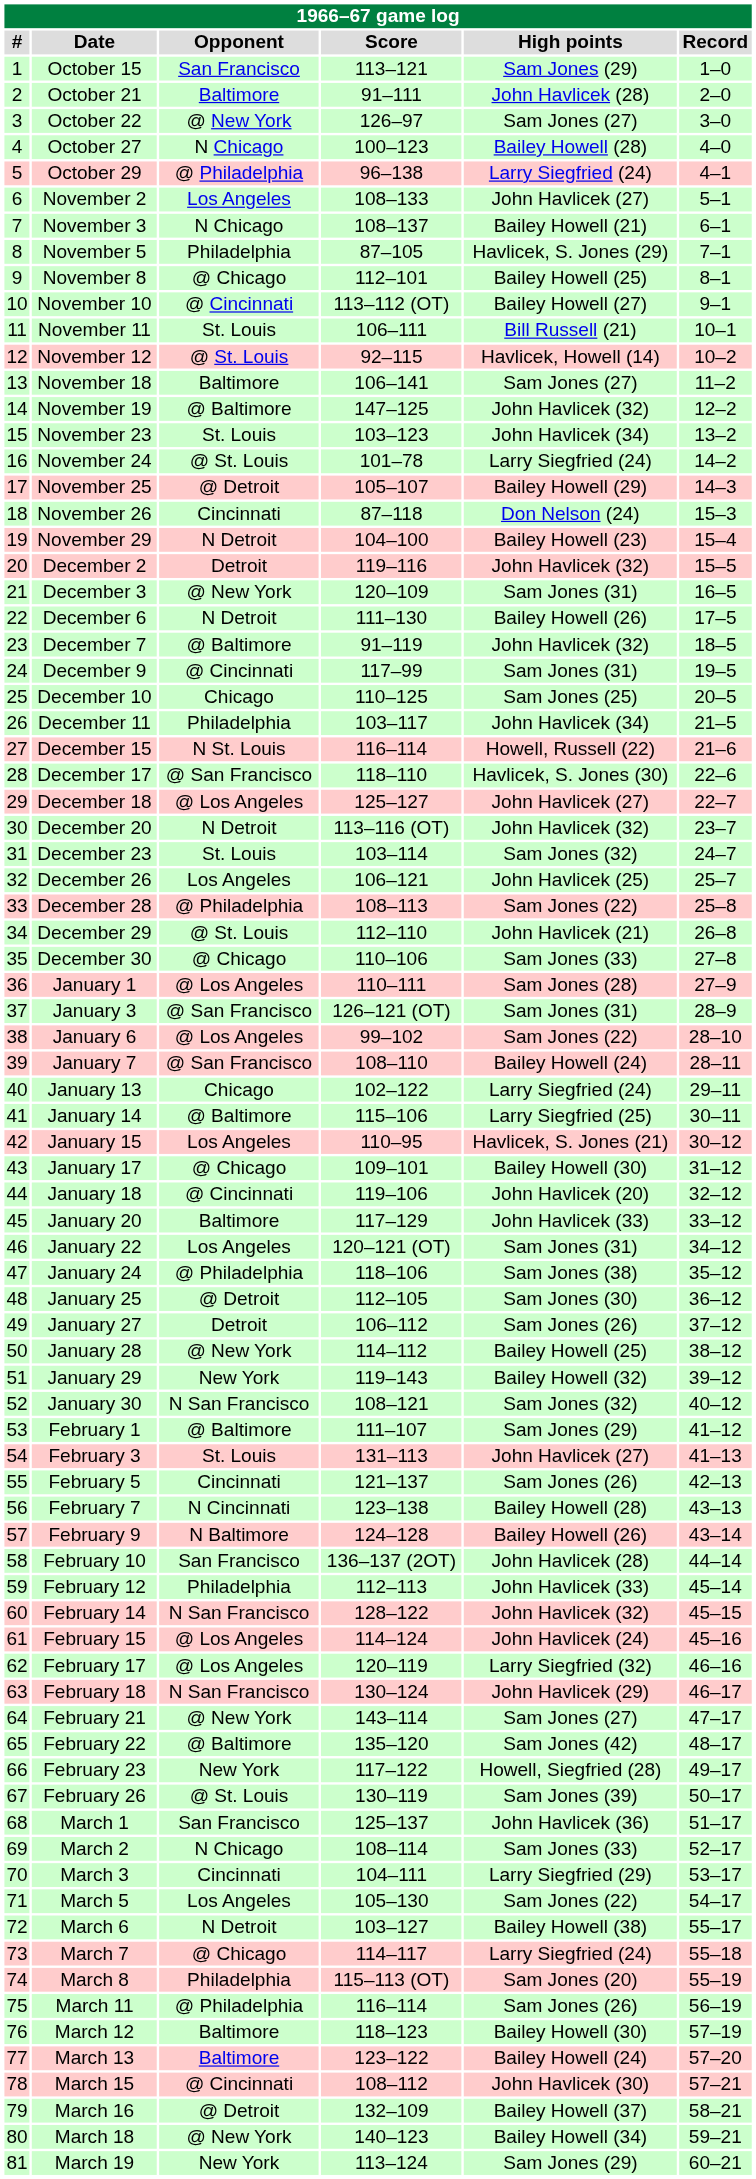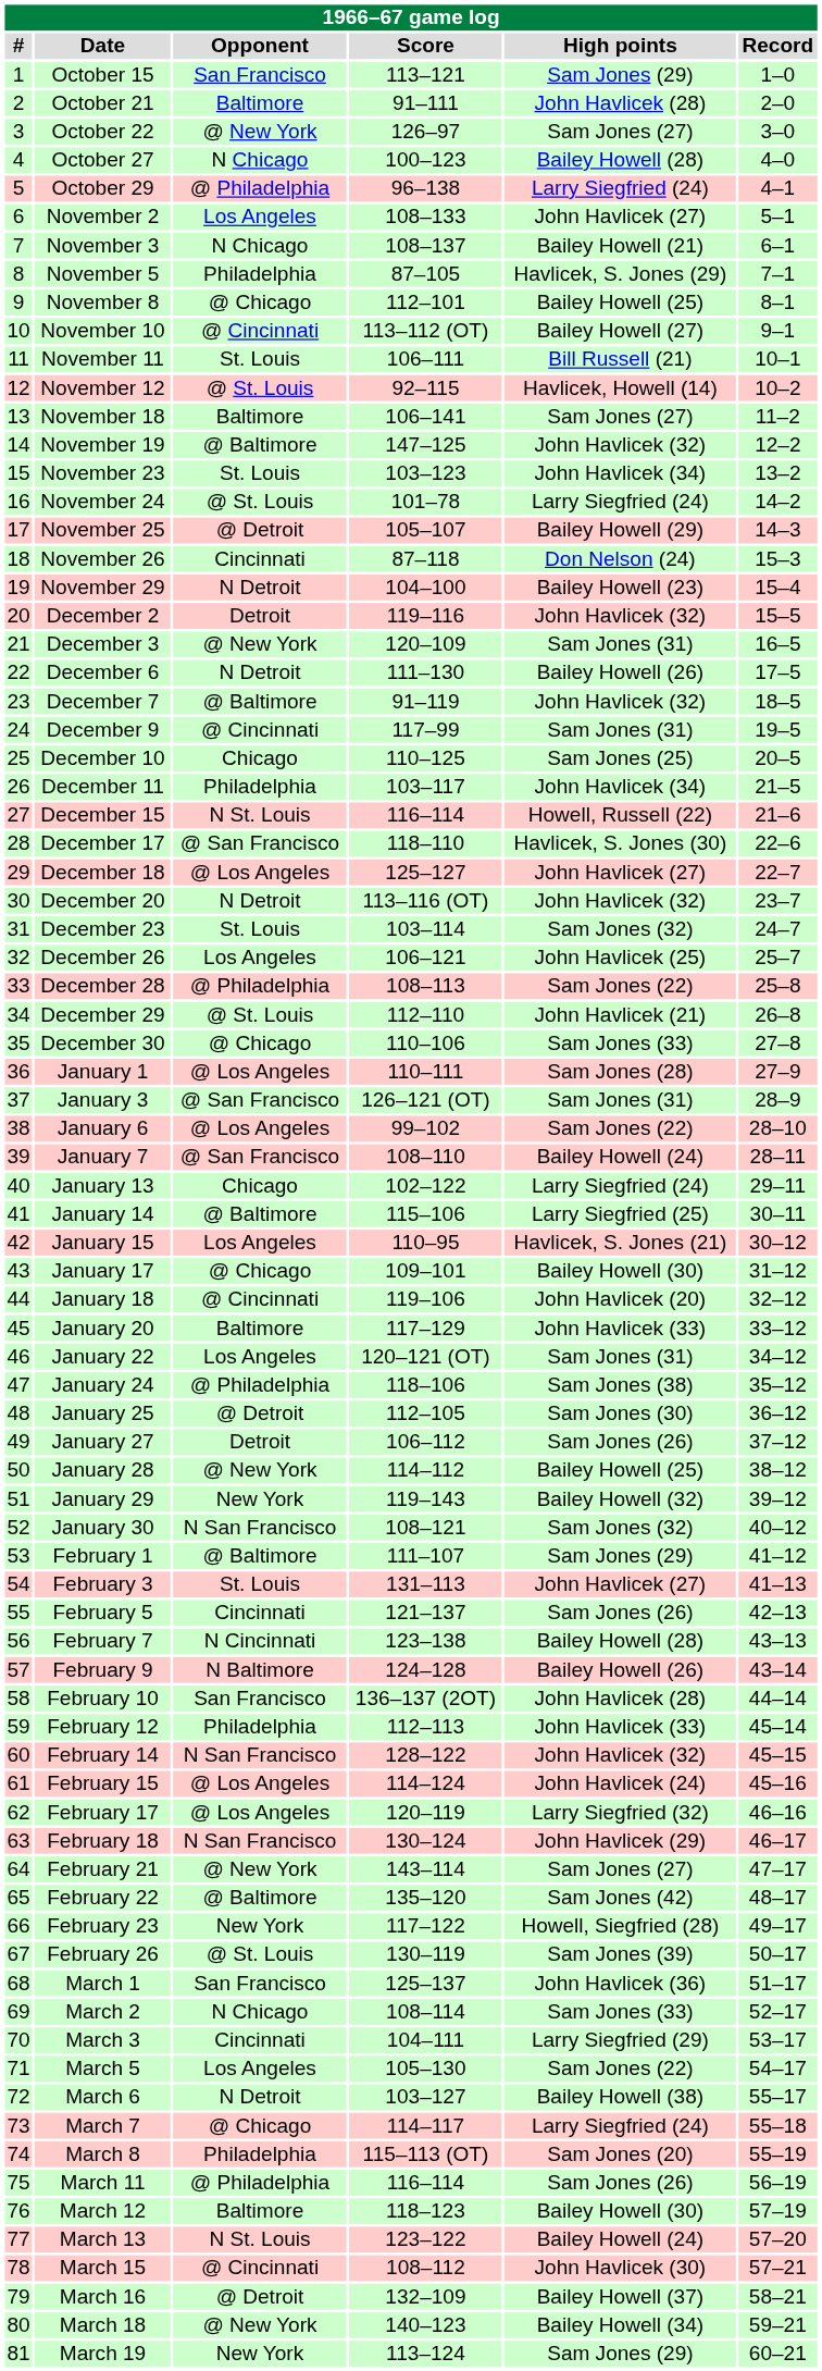 <table class="toccolours collapsible" width=50% style="clear:both; margin:1.5em auto; text-align:center">
 <tr>
 <th colspan=11 style="background:#008040; color:white;">1966–67 game log</th>
 </tr>
 <tr align="center" bgcolor="#dddddd">
 <td><strong>#</strong></td>
 <td><strong>Date</strong></td>
 <td><strong>Opponent</strong></td>
 <td><strong>Score</strong></td>
 <td><strong>High points</strong></td>
 <td><strong>Record</strong></td>
 </tr>
 <tr align="center" bgcolor="ccffcc">
 <td>1</td>
 <td>October 15</td>
 <td><a href='#'>San Francisco</a></td>
 <td>113–121</td>
 <td><a href='#'>Sam Jones</a> (29)</td>
 <td>1–0</td>
 </tr>
 <tr align="center" bgcolor="ccffcc">
 <td>2</td>
 <td>October 21</td>
 <td><a href='#'>Baltimore</a></td>
 <td>91–111</td>
 <td><a href='#'>John Havlicek</a> (28)</td>
 <td>2–0</td>
 </tr>
 <tr align="center" bgcolor="ccffcc">
 <td>3</td>
 <td>October 22</td>
 <td>@ <a href='#'>New York</a></td>
 <td>126–97</td>
 <td>Sam Jones (27)</td>
 <td>3–0</td>
 </tr>
 <tr align="center" bgcolor="ccffcc">
 <td>4</td>
 <td>October 27</td>
 <td>N <a href='#'>Chicago</a></td>
 <td>100–123</td>
 <td><a href='#'>Bailey Howell</a> (28)</td>
 <td>4–0</td>
 </tr>
 <tr align="center" bgcolor="ffcccc">
 <td>5</td>
 <td>October 29</td>
 <td>@ <a href='#'>Philadelphia</a></td>
 <td>96–138</td>
 <td><a href='#'>Larry Siegfried</a> (24)</td>
 <td>4–1</td>
 </tr>
 <tr align="center" bgcolor="ccffcc">
 <td>6</td>
 <td>November 2</td>
 <td><a href='#'>Los Angeles</a></td>
 <td>108–133</td>
 <td>John Havlicek (27)</td>
 <td>5–1</td>
 </tr>
 <tr align="center" bgcolor="ccffcc">
 <td>7</td>
 <td>November 3</td>
 <td>N Chicago</td>
 <td>108–137</td>
 <td>Bailey Howell (21)</td>
 <td>6–1</td>
 </tr>
 <tr align="center" bgcolor="ccffcc">
 <td>8</td>
 <td>November 5</td>
 <td>Philadelphia</td>
 <td>87–105</td>
 <td>Havlicek, S. Jones (29)</td>
 <td>7–1</td>
 </tr>
 <tr align="center" bgcolor="ccffcc">
 <td>9</td>
 <td>November 8</td>
 <td>@ Chicago</td>
 <td>112–101</td>
 <td>Bailey Howell (25)</td>
 <td>8–1</td>
 </tr>
 <tr align="center" bgcolor="ccffcc">
 <td>10</td>
 <td>November 10</td>
 <td>@ <a href='#'>Cincinnati</a></td>
 <td>113–112 (OT)</td>
 <td>Bailey Howell (27)</td>
 <td>9–1</td>
 </tr>
 <tr align="center" bgcolor="ccffcc">
 <td>11</td>
 <td>November 11</td>
 <td>St. Louis</td>
 <td>106–111</td>
 <td><a href='#'>Bill Russell</a> (21)</td>
 <td>10–1</td>
 </tr>
 <tr align="center" bgcolor="ffcccc">
 <td>12</td>
 <td>November 12</td>
 <td>@ <a href='#'>St. Louis</a></td>
 <td>92–115</td>
 <td>Havlicek, Howell (14)</td>
 <td>10–2</td>
 </tr>
 <tr align="center" bgcolor="ccffcc">
 <td>13</td>
 <td>November 18</td>
 <td>Baltimore</td>
 <td>106–141</td>
 <td>Sam Jones (27)</td>
 <td>11–2</td>
 </tr>
 <tr align="center" bgcolor="ccffcc">
 <td>14</td>
 <td>November 19</td>
 <td>@ Baltimore</td>
 <td>147–125</td>
 <td>John Havlicek (32)</td>
 <td>12–2</td>
 </tr>
 <tr align="center" bgcolor="ccffcc">
 <td>15</td>
 <td>November 23</td>
 <td>St. Louis</td>
 <td>103–123</td>
 <td>John Havlicek (34)</td>
 <td>13–2</td>
 </tr>
 <tr align="center" bgcolor="ccffcc">
 <td>16</td>
 <td>November 24</td>
 <td>@ St. Louis</td>
 <td>101–78</td>
 <td>Larry Siegfried (24)</td>
 <td>14–2</td>
 </tr>
 <tr align="center" bgcolor="ffcccc">
 <td>17</td>
 <td>November 25</td>
 <td>@ Detroit</td>
 <td>105–107</td>
 <td>Bailey Howell (29)</td>
 <td>14–3</td>
 </tr>
 <tr align="center" bgcolor="ccffcc">
 <td>18</td>
 <td>November 26</td>
 <td>Cincinnati</td>
 <td>87–118</td>
 <td><a href='#'>Don Nelson</a> (24)</td>
 <td>15–3</td>
 </tr>
 <tr align="center" bgcolor="ffcccc">
 <td>19</td>
 <td>November 29</td>
 <td>N Detroit</td>
 <td>104–100</td>
 <td>Bailey Howell (23)</td>
 <td>15–4</td>
 </tr>
 <tr align="center" bgcolor="ffcccc">
 <td>20</td>
 <td>December 2</td>
 <td>Detroit</td>
 <td>119–116</td>
 <td>John Havlicek (32)</td>
 <td>15–5</td>
 </tr>
 <tr align="center" bgcolor="ccffcc">
 <td>21</td>
 <td>December 3</td>
 <td>@ New York</td>
 <td>120–109</td>
 <td>Sam Jones (31)</td>
 <td>16–5</td>
 </tr>
 <tr align="center" bgcolor="ccffcc">
 <td>22</td>
 <td>December 6</td>
 <td>N Detroit</td>
 <td>111–130</td>
 <td>Bailey Howell (26)</td>
 <td>17–5</td>
 </tr>
 <tr align="center" bgcolor="ccffcc">
 <td>23</td>
 <td>December 7</td>
 <td>@ Baltimore</td>
 <td>91–119</td>
 <td>John Havlicek (32)</td>
 <td>18–5</td>
 </tr>
 <tr align="center" bgcolor="ccffcc">
 <td>24</td>
 <td>December 9</td>
 <td>@ Cincinnati</td>
 <td>117–99</td>
 <td>Sam Jones (31)</td>
 <td>19–5</td>
 </tr>
 <tr align="center" bgcolor="ccffcc">
 <td>25</td>
 <td>December 10</td>
 <td>Chicago</td>
 <td>110–125</td>
 <td>Sam Jones (25)</td>
 <td>20–5</td>
 </tr>
 <tr align="center" bgcolor="ccffcc">
 <td>26</td>
 <td>December 11</td>
 <td>Philadelphia</td>
 <td>103–117</td>
 <td>John Havlicek (34)</td>
 <td>21–5</td>
 </tr>
 <tr align="center" bgcolor="ffcccc">
 <td>27</td>
 <td>December 15</td>
 <td>N St. Louis</td>
 <td>116–114</td>
 <td>Howell, Russell (22)</td>
 <td>21–6</td>
 </tr>
 <tr align="center" bgcolor="ccffcc">
 <td>28</td>
 <td>December 17</td>
 <td>@ San Francisco</td>
 <td>118–110</td>
 <td>Havlicek, S. Jones (30)</td>
 <td>22–6</td>
 </tr>
 <tr align="center" bgcolor="ffcccc">
 <td>29</td>
 <td>December 18</td>
 <td>@ Los Angeles</td>
 <td>125–127</td>
 <td>John Havlicek (27)</td>
 <td>22–7</td>
 </tr>
 <tr align="center" bgcolor="ccffcc">
 <td>30</td>
 <td>December 20</td>
 <td>N Detroit</td>
 <td>113–116 (OT)</td>
 <td>John Havlicek (32)</td>
 <td>23–7</td>
 </tr>
 <tr align="center" bgcolor="ccffcc">
 <td>31</td>
 <td>December 23</td>
 <td>St. Louis</td>
 <td>103–114</td>
 <td>Sam Jones (32)</td>
 <td>24–7</td>
 </tr>
 <tr align="center" bgcolor="ccffcc">
 <td>32</td>
 <td>December 26</td>
 <td>Los Angeles</td>
 <td>106–121</td>
 <td>John Havlicek (25)</td>
 <td>25–7</td>
 </tr>
 <tr align="center" bgcolor="ffcccc">
 <td>33</td>
 <td>December 28</td>
 <td>@ Philadelphia</td>
 <td>108–113</td>
 <td>Sam Jones (22)</td>
 <td>25–8</td>
 </tr>
 <tr align="center" bgcolor="ccffcc">
 <td>34</td>
 <td>December 29</td>
 <td>@ St. Louis</td>
 <td>112–110</td>
 <td>John Havlicek (21)</td>
 <td>26–8</td>
 </tr>
 <tr align="center" bgcolor="ccffcc">
 <td>35</td>
 <td>December 30</td>
 <td>@ Chicago</td>
 <td>110–106</td>
 <td>Sam Jones (33)</td>
 <td>27–8</td>
 </tr>
 <tr align="center" bgcolor="ffcccc">
 <td>36</td>
 <td>January 1</td>
 <td>@ Los Angeles</td>
 <td>110–111</td>
 <td>Sam Jones (28)</td>
 <td>27–9</td>
 </tr>
 <tr align="center" bgcolor="ccffcc">
 <td>37</td>
 <td>January 3</td>
 <td>@ San Francisco</td>
 <td>126–121 (OT)</td>
 <td>Sam Jones (31)</td>
 <td>28–9</td>
 </tr>
 <tr align="center" bgcolor="ffcccc">
 <td>38</td>
 <td>January 6</td>
 <td>@ Los Angeles</td>
 <td>99–102</td>
 <td>Sam Jones (22)</td>
 <td>28–10</td>
 </tr>
 <tr align="center" bgcolor="ffcccc">
 <td>39</td>
 <td>January 7</td>
 <td>@ San Francisco</td>
 <td>108–110</td>
 <td>Bailey Howell (24)</td>
 <td>28–11</td>
 </tr>
 <tr align="center" bgcolor="ccffcc">
 <td>40</td>
 <td>January 13</td>
 <td>Chicago</td>
 <td>102–122</td>
 <td>Larry Siegfried (24)</td>
 <td>29–11</td>
 </tr>
 <tr align="center" bgcolor="ccffcc">
 <td>41</td>
 <td>January 14</td>
 <td>@ Baltimore</td>
 <td>115–106</td>
 <td>Larry Siegfried (25)</td>
 <td>30–11</td>
 </tr>
 <tr align="center" bgcolor="ffcccc">
 <td>42</td>
 <td>January 15</td>
 <td>Los Angeles</td>
 <td>110–95</td>
 <td>Havlicek, S. Jones (21)</td>
 <td>30–12</td>
 </tr>
 <tr align="center" bgcolor="ccffcc">
 <td>43</td>
 <td>January 17</td>
 <td>@ Chicago</td>
 <td>109–101</td>
 <td>Bailey Howell (30)</td>
 <td>31–12</td>
 </tr>
 <tr align="center" bgcolor="ccffcc">
 <td>44</td>
 <td>January 18</td>
 <td>@ Cincinnati</td>
 <td>119–106</td>
 <td>John Havlicek (20)</td>
 <td>32–12</td>
 </tr>
 <tr align="center" bgcolor="ccffcc">
 <td>45</td>
 <td>January 20</td>
 <td>Baltimore</td>
 <td>117–129</td>
 <td>John Havlicek (33)</td>
 <td>33–12</td>
 </tr>
 <tr align="center" bgcolor="ccffcc">
 <td>46</td>
 <td>January 22</td>
 <td>Los Angeles</td>
 <td>120–121 (OT)</td>
 <td>Sam Jones (31)</td>
 <td>34–12</td>
 </tr>
 <tr align="center" bgcolor="ccffcc">
 <td>47</td>
 <td>January 24</td>
 <td>@ Philadelphia</td>
 <td>118–106</td>
 <td>Sam Jones (38)</td>
 <td>35–12</td>
 </tr>
 <tr align="center" bgcolor="ccffcc">
 <td>48</td>
 <td>January 25</td>
 <td>@ Detroit</td>
 <td>112–105</td>
 <td>Sam Jones (30)</td>
 <td>36–12</td>
 </tr>
 <tr align="center" bgcolor="ccffcc">
 <td>49</td>
 <td>January 27</td>
 <td>Detroit</td>
 <td>106–112</td>
 <td>Sam Jones (26)</td>
 <td>37–12</td>
 </tr>
 <tr align="center" bgcolor="ccffcc">
 <td>50</td>
 <td>January 28</td>
 <td>@ New York</td>
 <td>114–112</td>
 <td>Bailey Howell (25)</td>
 <td>38–12</td>
 </tr>
 <tr align="center" bgcolor="ccffcc">
 <td>51</td>
 <td>January 29</td>
 <td>New York</td>
 <td>119–143</td>
 <td>Bailey Howell (32)</td>
 <td>39–12</td>
 </tr>
 <tr align="center" bgcolor="ccffcc">
 <td>52</td>
 <td>January 30</td>
 <td>N San Francisco</td>
 <td>108–121</td>
 <td>Sam Jones (32)</td>
 <td>40–12</td>
 </tr>
 <tr align="center" bgcolor="ccffcc">
 <td>53</td>
 <td>February 1</td>
 <td>@ Baltimore</td>
 <td>111–107</td>
 <td>Sam Jones (29)</td>
 <td>41–12</td>
 </tr>
 <tr align="center" bgcolor="ffcccc">
 <td>54</td>
 <td>February 3</td>
 <td>St. Louis</td>
 <td>131–113</td>
 <td>John Havlicek (27)</td>
 <td>41–13</td>
 </tr>
 <tr align="center" bgcolor="ccffcc">
 <td>55</td>
 <td>February 5</td>
 <td>Cincinnati</td>
 <td>121–137</td>
 <td>Sam Jones (26)</td>
 <td>42–13</td>
 </tr>
 <tr align="center" bgcolor="ccffcc">
 <td>56</td>
 <td>February 7</td>
 <td>N Cincinnati</td>
 <td>123–138</td>
 <td>Bailey Howell (28)</td>
 <td>43–13</td>
 </tr>
 <tr align="center" bgcolor="ffcccc">
 <td>57</td>
 <td>February 9</td>
 <td>N Baltimore</td>
 <td>124–128</td>
 <td>Bailey Howell (26)</td>
 <td>43–14</td>
 </tr>
 <tr align="center" bgcolor="ccffcc">
 <td>58</td>
 <td>February 10</td>
 <td>San Francisco</td>
 <td>136–137 (2OT)</td>
 <td>John Havlicek (28)</td>
 <td>44–14</td>
 </tr>
 <tr align="center" bgcolor="ccffcc">
 <td>59</td>
 <td>February 12</td>
 <td>Philadelphia</td>
 <td>112–113</td>
 <td>John Havlicek (33)</td>
 <td>45–14</td>
 </tr>
 <tr align="center" bgcolor="ffcccc">
 <td>60</td>
 <td>February 14</td>
 <td>N San Francisco</td>
 <td>128–122</td>
 <td>John Havlicek (32)</td>
 <td>45–15</td>
 </tr>
 <tr align="center" bgcolor="ffcccc">
 <td>61</td>
 <td>February 15</td>
 <td>@ Los Angeles</td>
 <td>114–124</td>
 <td>John Havlicek (24)</td>
 <td>45–16</td>
 </tr>
 <tr align="center" bgcolor="ccffcc">
 <td>62</td>
 <td>February 17</td>
 <td>@ Los Angeles</td>
 <td>120–119</td>
 <td>Larry Siegfried (32)</td>
 <td>46–16</td>
 </tr>
 <tr align="center" bgcolor="ffcccc">
 <td>63</td>
 <td>February 18</td>
 <td>N San Francisco</td>
 <td>130–124</td>
 <td>John Havlicek (29)</td>
 <td>46–17</td>
 </tr>
 <tr align="center" bgcolor="ccffcc">
 <td>64</td>
 <td>February 21</td>
 <td>@ New York</td>
 <td>143–114</td>
 <td>Sam Jones (27)</td>
 <td>47–17</td>
 </tr>
 <tr align="center" bgcolor="ccffcc">
 <td>65</td>
 <td>February 22</td>
 <td>@ Baltimore</td>
 <td>135–120</td>
 <td>Sam Jones (42)</td>
 <td>48–17</td>
 </tr>
 <tr align="center" bgcolor="ccffcc">
 <td>66</td>
 <td>February 23</td>
 <td>New York</td>
 <td>117–122</td>
 <td>Howell, Siegfried (28)</td>
 <td>49–17</td>
 </tr>
 <tr align="center" bgcolor="ccffcc">
 <td>67</td>
 <td>February 26</td>
 <td>@ St. Louis</td>
 <td>130–119</td>
 <td>Sam Jones (39)</td>
 <td>50–17</td>
 </tr>
 <tr align="center" bgcolor="ccffcc">
 <td>68</td>
 <td>March 1</td>
 <td>San Francisco</td>
 <td>125–137</td>
 <td>John Havlicek (36)</td>
 <td>51–17</td>
 </tr>
 <tr align="center" bgcolor="ccffcc">
 <td>69</td>
 <td>March 2</td>
 <td>N Chicago</td>
 <td>108–114</td>
 <td>Sam Jones (33)</td>
 <td>52–17</td>
 </tr>
 <tr align="center" bgcolor="ccffcc">
 <td>70</td>
 <td>March 3</td>
 <td>Cincinnati</td>
 <td>104–111</td>
 <td>Larry Siegfried (29)</td>
 <td>53–17</td>
 </tr>
 <tr align="center" bgcolor="ccffcc">
 <td>71</td>
 <td>March 5</td>
 <td>Los Angeles</td>
 <td>105–130</td>
 <td>Sam Jones (22)</td>
 <td>54–17</td>
 </tr>
 <tr align="center" bgcolor="ccffcc">
 <td>72</td>
 <td>March 6</td>
 <td>N Detroit</td>
 <td>103–127</td>
 <td>Bailey Howell (38)</td>
 <td>55–17</td>
 </tr>
 <tr align="center" bgcolor="ffcccc">
 <td>73</td>
 <td>March 7</td>
 <td>@ Chicago</td>
 <td>114–117</td>
 <td>Larry Siegfried (24)</td>
 <td>55–18</td>
 </tr>
 <tr align="center" bgcolor="ffcccc">
 <td>74</td>
 <td>March 8</td>
 <td>Philadelphia</td>
 <td>115–113 (OT)</td>
 <td>Sam Jones (20)</td>
 <td>55–19</td>
 </tr>
 <tr align="center" bgcolor="ccffcc">
 <td>75</td>
 <td>March 11</td>
 <td>@ Philadelphia</td>
 <td>116–114</td>
 <td>Sam Jones (26)</td>
 <td>56–19</td>
 </tr>
 <tr align="center" bgcolor="ccffcc">
 <td>76</td>
 <td>March 12</td>
 <td>Baltimore</td>
 <td>118–123</td>
 <td>Bailey Howell (30)</td>
 <td>57–19</td>
 </tr>
 <tr align="center" bgcolor="ffcccc">
 <td>77</td>
 <td>March 13</td>
-<td><a href='#'>Baltimore</a></td>
+<td>N St. Louis</td>
 <td>123–122</td>
 <td>Bailey Howell (24)</td>
 <td>57–20</td>
 </tr>
 <tr align="center" bgcolor="ffcccc">
 <td>78</td>
 <td>March 15</td>
 <td>@ Cincinnati</td>
 <td>108–112</td>
 <td>John Havlicek (30)</td>
 <td>57–21</td>
 </tr>
 <tr align="center" bgcolor="ccffcc">
 <td>79</td>
 <td>March 16</td>
 <td>@ Detroit</td>
 <td>132–109</td>
 <td>Bailey Howell (37)</td>
 <td>58–21</td>
 </tr>
 <tr align="center" bgcolor="ccffcc">
 <td>80</td>
 <td>March 18</td>
 <td>@ New York</td>
 <td>140–123</td>
 <td>Bailey Howell (34)</td>
 <td>59–21</td>
 </tr>
 <tr align="center" bgcolor="ccffcc">
 <td>81</td>
 <td>March 19</td>
 <td>New York</td>
 <td>113–124</td>
 <td>Sam Jones (29)</td>
 <td>60–21</td>
 </tr>
 </table>
